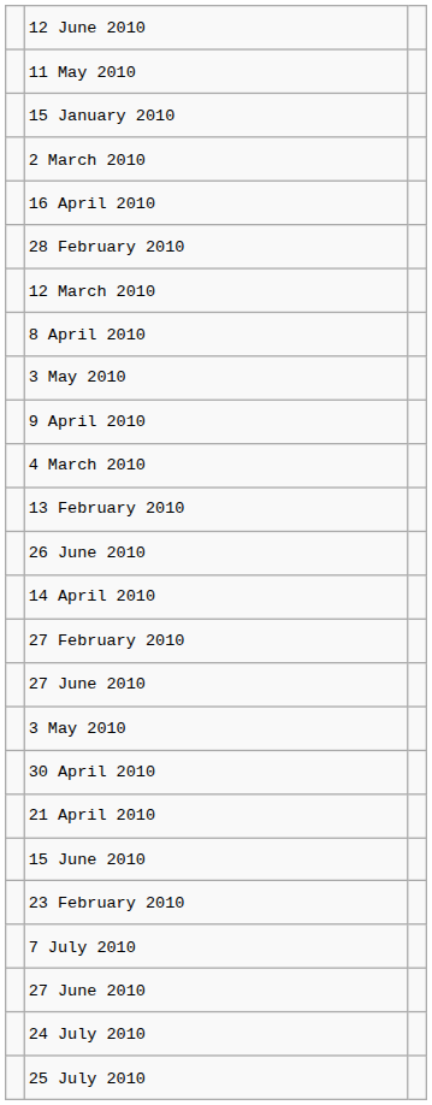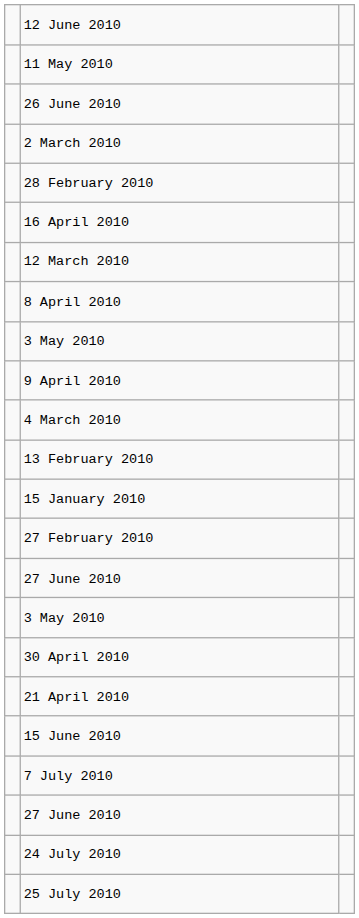 <table class="wikitable" style="font-size: 80%; float: left; width: 26em; margin-right: 1em; height: 700px">
 <tr>
 <td></td>
 <td>12 June 2010</td>
 <td></td>
 </tr>
 <tr>
 <td></td>
 <td>11 May 2010</td>
 <td></td>
 </tr>
 <tr>
 <td></td>
-<td>15 January 2010</td>
+<td>26 June 2010</td>
 <td></td>
 </tr>
 <tr>
 <td></td>
 <td>2 March 2010</td>
 <td></td>
 </tr>
 <tr>
 <td></td>
-<td>16 April 2010</td>
+<td>28 February 2010</td>
 <td></td>
 </tr>
 <tr>
 <td></td>
-<td>28 February 2010</td>
+<td>16 April 2010</td>
 <td></td>
 </tr>
 <tr>
 <td></td>
 <td>12 March 2010</td>
 <td></td>
 </tr>
 <tr>
 <td></td>
 <td>8 April 2010</td>
 <td></td>
 </tr>
 <tr>
 <td></td>
 <td>3 May 2010</td>
 <td></td>
 </tr>
 <tr>
 <td></td>
 <td>9 April 2010</td>
 <td></td>
 </tr>
 <tr>
 <td></td>
 <td>4 March 2010</td>
 <td></td>
 </tr>
 <tr>
 <td></td>
 <td>13 February 2010</td>
 <td></td>
 </tr>
 <tr>
 <td></td>
-<td>26 June 2010</td>
-<td></td>
-</tr>
-<tr>
-<td></td>
-<td>14 April 2010</td>
+<td>15 January 2010</td>
 <td></td>
 </tr>
 <tr>
 <td></td>
 <td>27 February 2010</td>
 <td></td>
 </tr>
 <tr>
 <td></td>
 <td>27 June 2010</td>
 <td></td>
 </tr>
 <tr>
 <td></td>
 <td>3 May 2010</td>
 <td></td>
 </tr>
 <tr>
 <td></td>
 <td>30 April 2010</td>
 <td></td>
 </tr>
 <tr>
 <td></td>
 <td>21 April 2010</td>
 <td></td>
 </tr>
 <tr>
 <td></td>
 <td>15 June 2010</td>
 <td></td>
 </tr>
 <tr>
 <td></td>
-<td>23 February 2010</td>
-<td></td>
-</tr>
-<tr>
-<td></td>
 <td>7 July 2010</td>
 <td></td>
 </tr>
 <tr>
 <td></td>
 <td>27 June 2010</td>
 <td></td>
 </tr>
 <tr>
 <td></td>
 <td>24 July 2010</td>
 <td></td>
 </tr>
 <tr>
 <td></td>
 <td>25 July 2010</td>
 <td></td>
 </tr>
 </table>
